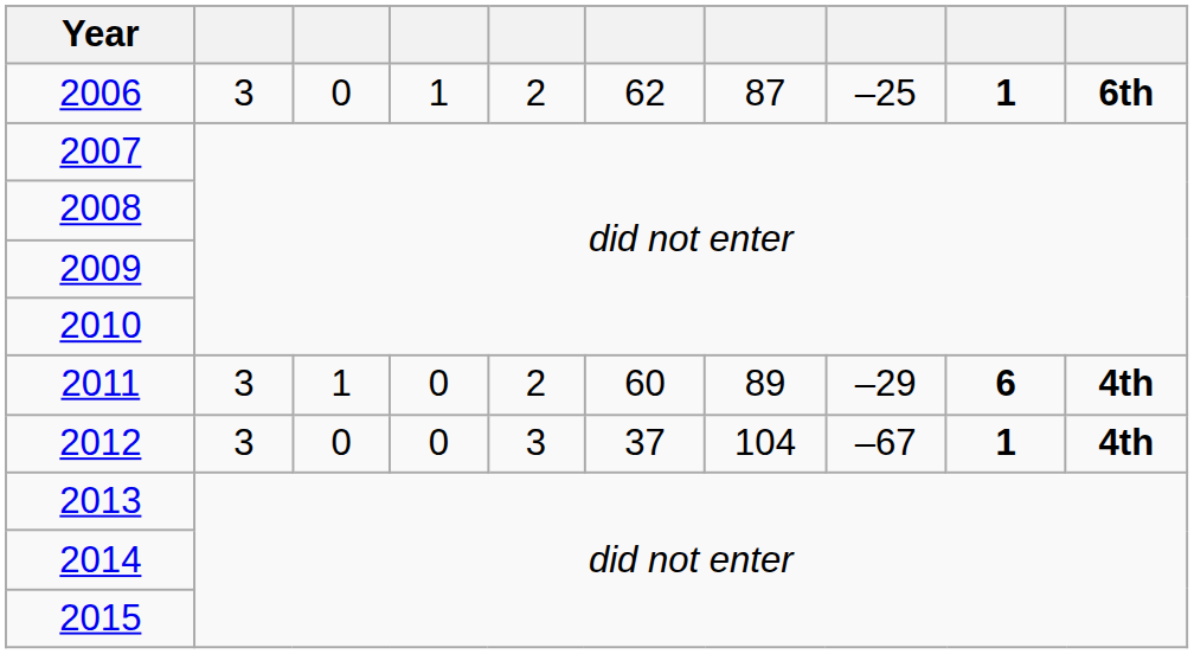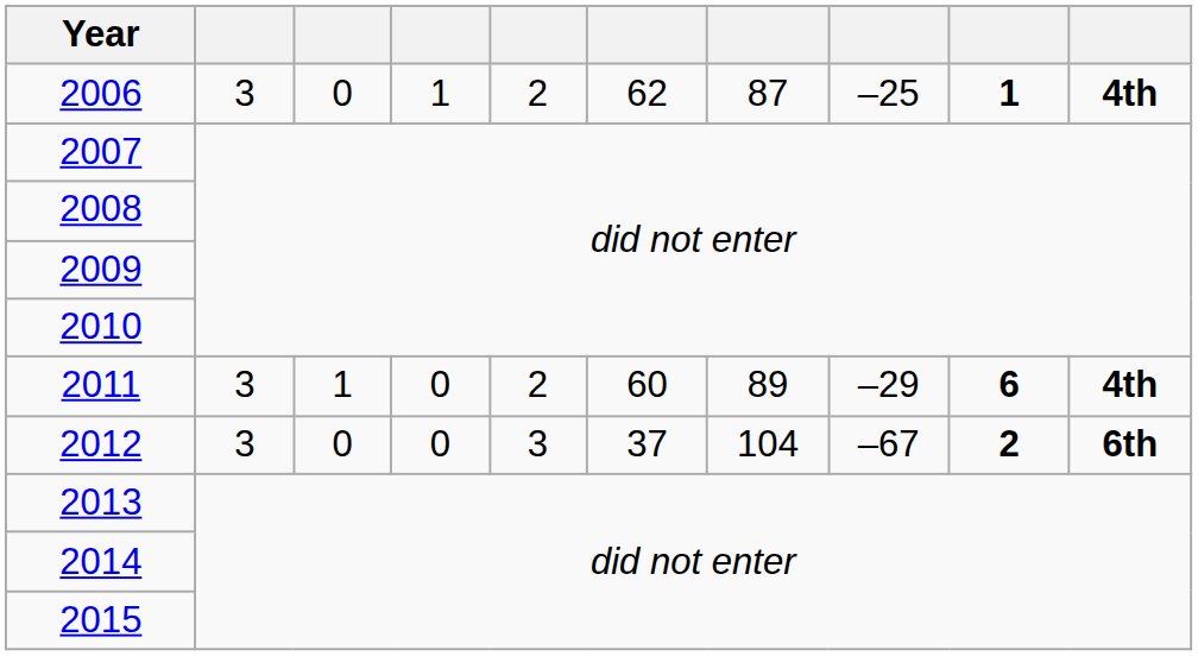 <table class="wikitable" style="text-align: center">
 <tr>
 <th width=75>Year</th>
 <th width=35></th>
 <th width=35></th>
 <th width=35></th>
 <th width=35></th>
 <th width=45></th>
 <th width=45></th>
 <th width=45></th>
 <th width=45></th>
 <th width=45></th>
 </tr>
 <tr>
 <td> <a href='#'>2006</a></td>
 <td>3</td>
 <td>0</td>
 <td>1</td>
 <td>2</td>
 <td>62</td>
 <td>87</td>
 <td>–25</td>
 <td><strong>1</strong></td>
-<td><strong>6th</strong></td>
+<td><strong>4th</strong></td>
 </tr>
 <tr>
 <td> <a href='#'>2007</a></td>
 <td rowspan=4 colspan=9><em>did not enter</em></td>
 </tr>
 <tr>
 <td> <a href='#'>2008</a></td>
 </tr>
 <tr>
 <td> <a href='#'>2009</a></td>
 </tr>
 <tr>
 <td> <a href='#'>2010</a></td>
 </tr>
 <tr>
 <td> <a href='#'>2011</a></td>
 <td>3</td>
 <td>1</td>
 <td>0</td>
 <td>2</td>
 <td>60</td>
 <td>89</td>
 <td>–29</td>
 <td><strong>6</strong></td>
 <td><strong>4th</strong></td>
 </tr>
 <tr>
 <td> <a href='#'>2012</a></td>
 <td>3</td>
 <td>0</td>
 <td>0</td>
 <td>3</td>
 <td>37</td>
 <td>104</td>
 <td>–67</td>
-<td><strong>1</strong></td>
-<td><strong>4th</strong></td>
+<td><strong>2</strong></td>
+<td><strong>6th</strong></td>
 </tr>
 <tr>
 <td> <a href='#'>2013</a></td>
 <td rowspan=3 colspan=9><em>did not enter</em></td>
 </tr>
 <tr>
 <td> <a href='#'>2014</a></td>
 </tr>
 <tr>
 <td> <a href='#'>2015</a></td>
 </tr>
 </table>
